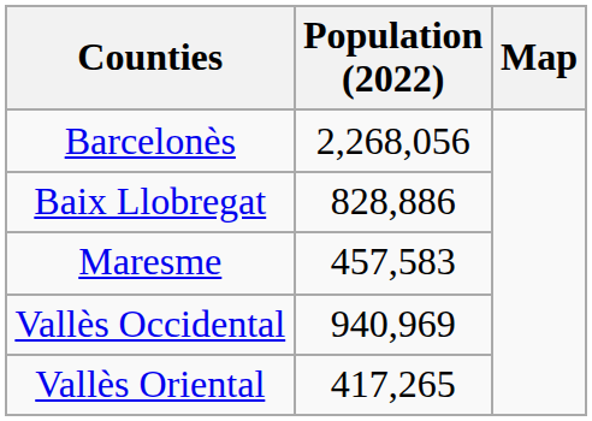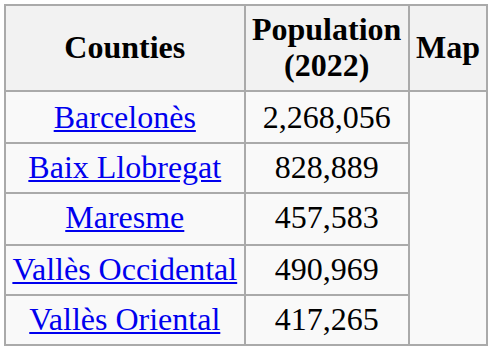 <table class="wikitable">
 <tr>
 <th colspan=1 style="text-align: center;">Counties</th>
 <th colspan=1 style="text-align: center;">Population<br>(2022)</th>
 <th colspan=1 style="text-align: center;">Map</th>
 </tr>
 <tr>
 <td style="text-align: center;"><a href='#'>Barcelonès</a></td>
 <td style="text-align: center;">2,268,056</td>
 <td rowspan="6"></td>
 </tr>
 <tr>
 <td style="text-align: center;"><a href='#'>Baix Llobregat</a></td>
-<td style="text-align: center;">828,886</td>
+<td style="text-align: center;">828,889</td>
 </tr>
 <tr>
 <td style="text-align: center;"><a href='#'>Maresme</a></td>
 <td style="text-align: center;">457,583</td>
 </tr>
 <tr>
 <td style="text-align: center;"><a href='#'>Vallès Occidental</a></td>
-<td style="text-align: center;">940,969</td>
+<td style="text-align: center;">490,969</td>
 </tr>
 <tr>
 <td style="text-align: center;"><a href='#'>Vallès Oriental</a></td>
 <td style="text-align: center;">417,265</td>
 </tr>
 </table>
